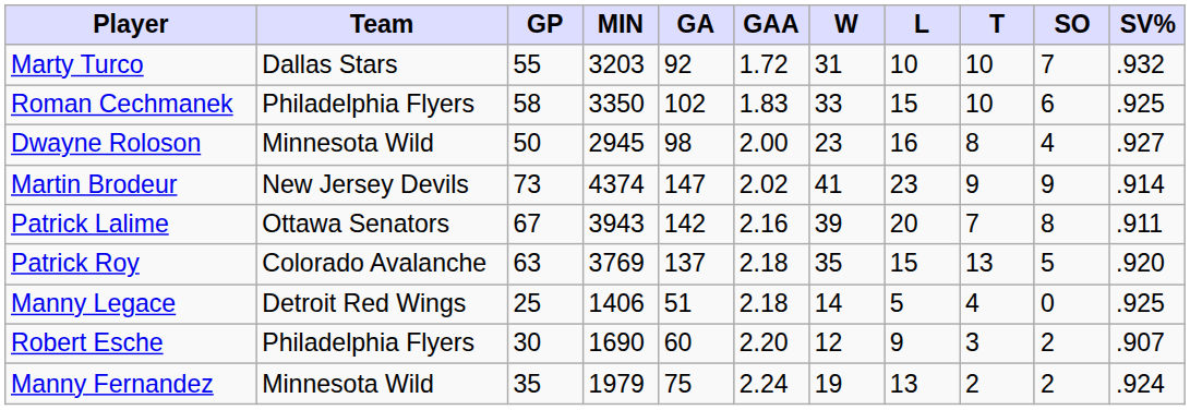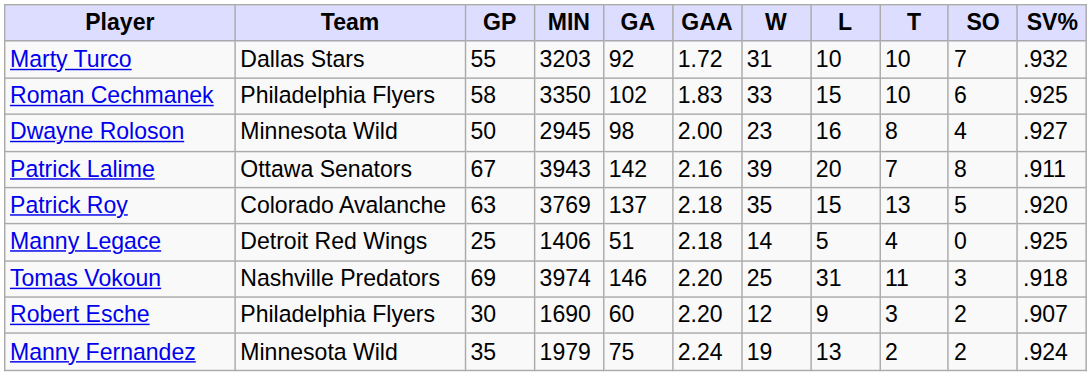 <table class="wikitable">
 <tr>
 <th style="background:#ddf; width:20%;">Player</th>
 <th style="background:#ddf; width:20%;">Team</th>
 <th style="background:#ddf; width:6%;">GP</th>
 <th style="background:#ddf; width:6%;">MIN</th>
 <th style="background:#ddf; width:6%;">GA</th>
 <th style="background:#ddf; width:6%;">GAA</th>
 <th style="background:#ddf; width:6%;">W</th>
 <th style="background:#ddf; width:6%;">L</th>
 <th style="background:#ddf; width:6%;">T</th>
 <th style="background:#ddf; width:6%;">SO</th>
 <th style="background:#ddf; width:6%;">SV%</th>
 </tr>
 <tr>
 <td><a href='#'>Marty Turco</a></td>
 <td>Dallas Stars</td>
 <td>55</td>
 <td>3203</td>
 <td>92</td>
 <td>1.72</td>
 <td>31</td>
 <td>10</td>
 <td>10</td>
 <td>7</td>
 <td>.932</td>
 </tr>
 <tr>
 <td><a href='#'>Roman Cechmanek</a></td>
 <td>Philadelphia Flyers</td>
 <td>58</td>
 <td>3350</td>
 <td>102</td>
 <td>1.83</td>
 <td>33</td>
 <td>15</td>
 <td>10</td>
 <td>6</td>
 <td>.925</td>
 </tr>
 <tr>
 <td><a href='#'>Dwayne Roloson</a></td>
 <td>Minnesota Wild</td>
 <td>50</td>
 <td>2945</td>
 <td>98</td>
 <td>2.00</td>
 <td>23</td>
 <td>16</td>
 <td>8</td>
 <td>4</td>
 <td>.927</td>
 </tr>
 <tr>
-<td><a href='#'>Martin Brodeur</a></td>
-<td>New Jersey Devils</td>
-<td>73</td>
-<td>4374</td>
-<td>147</td>
-<td>2.02</td>
-<td>41</td>
-<td>23</td>
-<td>9</td>
-<td>9</td>
-<td>.914</td>
-</tr>
-<tr>
 <td><a href='#'>Patrick Lalime</a></td>
 <td>Ottawa Senators</td>
 <td>67</td>
 <td>3943</td>
 <td>142</td>
 <td>2.16</td>
 <td>39</td>
 <td>20</td>
 <td>7</td>
 <td>8</td>
 <td>.911</td>
 </tr>
 <tr>
 <td><a href='#'>Patrick Roy</a></td>
 <td>Colorado Avalanche</td>
 <td>63</td>
 <td>3769</td>
 <td>137</td>
 <td>2.18</td>
 <td>35</td>
 <td>15</td>
 <td>13</td>
 <td>5</td>
 <td>.920</td>
 </tr>
 <tr>
 <td><a href='#'>Manny Legace</a></td>
 <td>Detroit Red Wings</td>
 <td>25</td>
 <td>1406</td>
 <td>51</td>
 <td>2.18</td>
 <td>14</td>
 <td>5</td>
 <td>4</td>
 <td>0</td>
 <td>.925</td>
 </tr>
 <tr>
+<td><a href='#'>Tomas Vokoun</a></td>
+<td>Nashville Predators</td>
+<td>69</td>
+<td>3974</td>
+<td>146</td>
+<td>2.20</td>
+<td>25</td>
+<td>31</td>
+<td>11</td>
+<td>3</td>
+<td>.918</td>
+</tr>
+<tr>
 <td><a href='#'>Robert Esche</a></td>
 <td>Philadelphia Flyers</td>
 <td>30</td>
 <td>1690</td>
 <td>60</td>
 <td>2.20</td>
 <td>12</td>
 <td>9</td>
 <td>3</td>
 <td>2</td>
 <td>.907</td>
 </tr>
 <tr>
 <td><a href='#'>Manny Fernandez</a></td>
 <td>Minnesota Wild</td>
 <td>35</td>
 <td>1979</td>
 <td>75</td>
 <td>2.24</td>
 <td>19</td>
 <td>13</td>
 <td>2</td>
 <td>2</td>
 <td>.924</td>
 </tr>
 </table>
